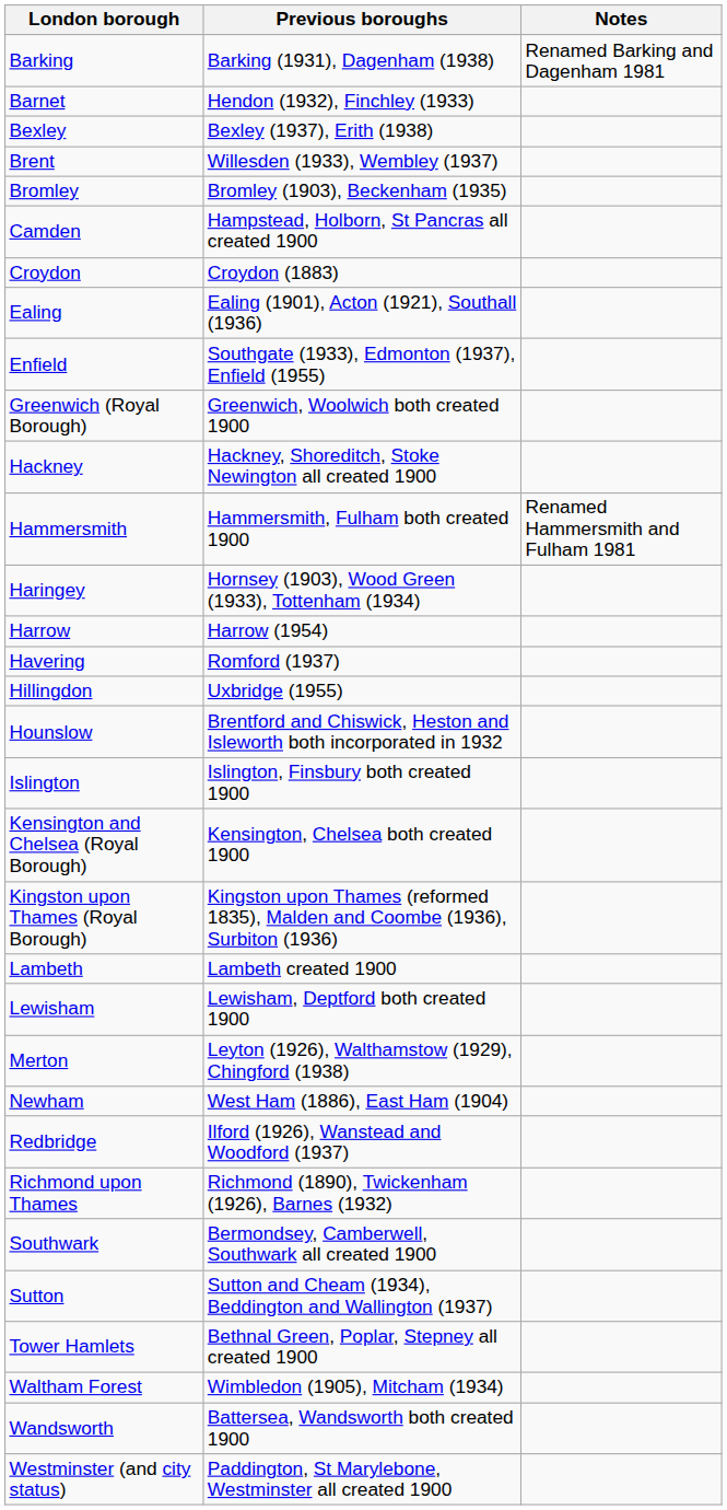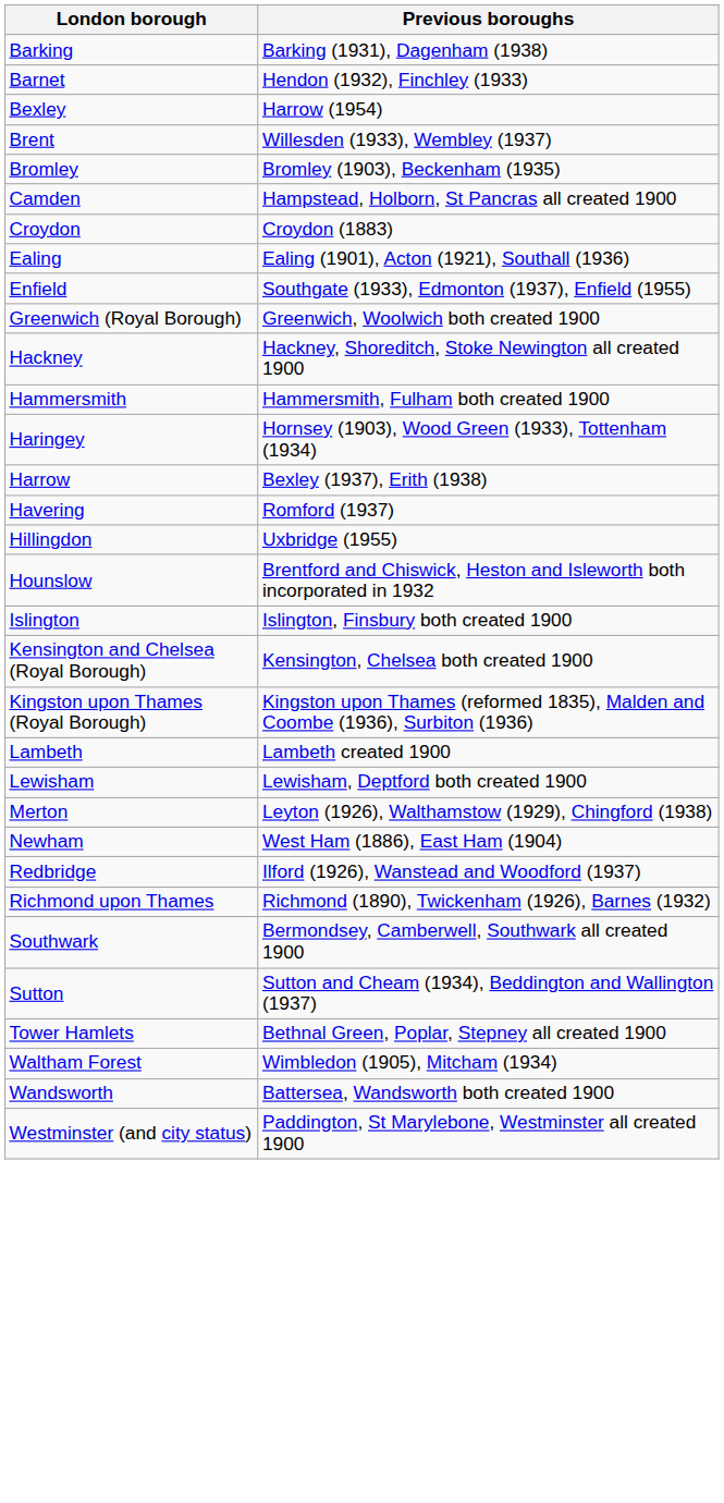 <table class="wikitable">
 <tr>
 <th>London borough</th>
 <th>Previous boroughs</th>
-<th>Notes</th>
 </tr>
 <tr>
 <td><a href='#'>Barking</a></td>
 <td><a href='#'>Barking</a> (1931), <a href='#'>Dagenham</a> (1938)</td>
-<td>Renamed Barking and Dagenham 1981</td>
 </tr>
 <tr>
 <td><a href='#'>Barnet</a></td>
 <td><a href='#'>Hendon</a> (1932), <a href='#'>Finchley</a> (1933)</td>
-<td></td>
 </tr>
 <tr>
 <td><a href='#'>Bexley</a></td>
-<td><a href='#'>Bexley</a> (1937), <a href='#'>Erith</a> (1938)</td>
-<td></td>
+<td><a href='#'>Harrow</a> (1954)</td>
 </tr>
 <tr>
 <td><a href='#'>Brent</a></td>
 <td><a href='#'>Willesden</a> (1933), <a href='#'>Wembley</a> (1937)</td>
-<td></td>
 </tr>
 <tr>
 <td><a href='#'>Bromley</a></td>
 <td><a href='#'>Bromley</a> (1903), <a href='#'>Beckenham</a> (1935)</td>
-<td></td>
 </tr>
 <tr>
 <td><a href='#'>Camden</a></td>
 <td><a href='#'>Hampstead</a>, <a href='#'>Holborn</a>, <a href='#'>St Pancras</a> all created 1900</td>
-<td></td>
 </tr>
 <tr>
 <td><a href='#'>Croydon</a></td>
 <td><a href='#'>Croydon</a> (1883)</td>
-<td></td>
 </tr>
 <tr>
 <td><a href='#'>Ealing</a></td>
 <td><a href='#'>Ealing</a> (1901), <a href='#'>Acton</a> (1921), <a href='#'>Southall</a> (1936)</td>
-<td></td>
 </tr>
 <tr>
 <td><a href='#'>Enfield</a></td>
 <td><a href='#'>Southgate</a> (1933), <a href='#'>Edmonton</a> (1937), <a href='#'>Enfield</a> (1955)</td>
-<td></td>
 </tr>
 <tr>
 <td><a href='#'>Greenwich</a> (Royal Borough)</td>
 <td><a href='#'>Greenwich</a>, <a href='#'>Woolwich</a> both created 1900</td>
-<td></td>
 </tr>
 <tr>
 <td><a href='#'>Hackney</a></td>
 <td><a href='#'>Hackney</a>, <a href='#'>Shoreditch</a>, <a href='#'>Stoke Newington</a> all created 1900</td>
-<td></td>
 </tr>
 <tr>
 <td><a href='#'>Hammersmith</a></td>
 <td><a href='#'>Hammersmith</a>, <a href='#'>Fulham</a> both created 1900</td>
-<td>Renamed Hammersmith and Fulham 1981</td>
 </tr>
 <tr>
 <td><a href='#'>Haringey</a></td>
 <td><a href='#'>Hornsey</a> (1903), <a href='#'>Wood Green</a> (1933), <a href='#'>Tottenham</a> (1934)</td>
-<td></td>
 </tr>
 <tr>
 <td><a href='#'>Harrow</a></td>
-<td><a href='#'>Harrow</a> (1954)</td>
-<td></td>
+<td><a href='#'>Bexley</a> (1937), <a href='#'>Erith</a> (1938)</td>
 </tr>
 <tr>
 <td><a href='#'>Havering</a></td>
 <td><a href='#'>Romford</a> (1937)</td>
-<td></td>
 </tr>
 <tr>
 <td><a href='#'>Hillingdon</a></td>
 <td><a href='#'>Uxbridge</a> (1955)</td>
-<td></td>
 </tr>
 <tr>
 <td><a href='#'>Hounslow</a></td>
 <td><a href='#'>Brentford and Chiswick</a>, <a href='#'>Heston and Isleworth</a> both incorporated in 1932</td>
-<td></td>
 </tr>
 <tr>
 <td><a href='#'>Islington</a></td>
 <td><a href='#'>Islington</a>, <a href='#'>Finsbury</a> both created 1900</td>
-<td></td>
 </tr>
 <tr>
 <td><a href='#'>Kensington and Chelsea</a> (Royal Borough)</td>
 <td><a href='#'>Kensington</a>, <a href='#'>Chelsea</a> both created 1900</td>
-<td></td>
 </tr>
 <tr>
 <td><a href='#'>Kingston upon Thames</a> (Royal Borough)</td>
 <td><a href='#'>Kingston upon Thames</a> (reformed 1835), <a href='#'>Malden and Coombe</a> (1936), <a href='#'>Surbiton</a> (1936)</td>
-<td></td>
 </tr>
 <tr>
 <td><a href='#'>Lambeth</a></td>
 <td><a href='#'>Lambeth</a> created 1900</td>
-<td></td>
 </tr>
 <tr>
 <td><a href='#'>Lewisham</a></td>
 <td><a href='#'>Lewisham</a>, <a href='#'>Deptford</a> both created 1900</td>
-<td></td>
 </tr>
 <tr>
 <td><a href='#'>Merton</a></td>
 <td><a href='#'>Leyton</a> (1926), <a href='#'>Walthamstow</a> (1929), <a href='#'>Chingford</a> (1938)</td>
-<td></td>
 </tr>
 <tr>
 <td><a href='#'>Newham</a></td>
 <td><a href='#'>West Ham</a> (1886), <a href='#'>East Ham</a> (1904)</td>
-<td></td>
 </tr>
 <tr>
 <td><a href='#'>Redbridge</a></td>
 <td><a href='#'>Ilford</a> (1926), <a href='#'>Wanstead and Woodford</a> (1937)</td>
-<td></td>
 </tr>
 <tr>
 <td><a href='#'>Richmond upon Thames</a></td>
 <td><a href='#'>Richmond</a> (1890), <a href='#'>Twickenham</a> (1926), <a href='#'>Barnes</a> (1932)</td>
-<td></td>
 </tr>
 <tr>
 <td><a href='#'>Southwark</a></td>
 <td><a href='#'>Bermondsey</a>, <a href='#'>Camberwell</a>, <a href='#'>Southwark</a> all created 1900</td>
-<td></td>
 </tr>
 <tr>
 <td><a href='#'>Sutton</a></td>
 <td><a href='#'>Sutton and Cheam</a> (1934), <a href='#'>Beddington and Wallington</a> (1937)</td>
-<td></td>
 </tr>
 <tr>
 <td><a href='#'>Tower Hamlets</a></td>
 <td><a href='#'>Bethnal Green</a>, <a href='#'>Poplar</a>, <a href='#'>Stepney</a> all created 1900</td>
-<td></td>
 </tr>
 <tr>
 <td><a href='#'>Waltham Forest</a></td>
 <td><a href='#'>Wimbledon</a> (1905), <a href='#'>Mitcham</a> (1934)</td>
-<td></td>
 </tr>
 <tr>
 <td><a href='#'>Wandsworth</a></td>
 <td><a href='#'>Battersea</a>, <a href='#'>Wandsworth</a> both created 1900</td>
-<td></td>
 </tr>
 <tr>
 <td><a href='#'>Westminster</a> (and <a href='#'>city status</a>)</td>
 <td><a href='#'>Paddington</a>, <a href='#'>St Marylebone</a>, <a href='#'>Westminster</a> all created 1900</td>
-<td></td>
 </tr>
 </table>
